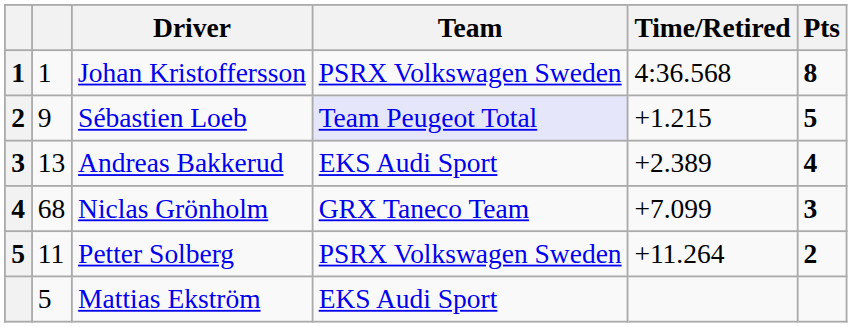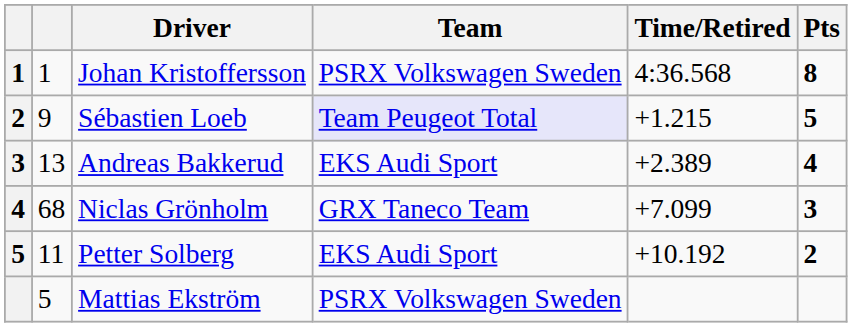 <table class=wikitable style="font-size:95%">
 <tr>
 <th></th>
 <th></th>
 <th>Driver</th>
 <th>Team</th>
 <th>Time/Retired</th>
 <th>Pts</th>
 </tr>
 <tr>
 <th>1</th>
 <td>1</td>
 <td> <a href='#'>Johan Kristoffersson</a></td>
 <td><a href='#'>PSRX Volkswagen Sweden</a></td>
 <td>4:36.568</td>
 <td><strong>8</strong></td>
 </tr>
 <tr>
 <th>2</th>
 <td>9</td>
 <td> <a href='#'>Sébastien Loeb</a></td>
 <td style="background: lavender;"><a href='#'>Team Peugeot Total</a></td>
 <td>+1.215</td>
 <td><strong>5</strong></td>
 </tr>
 <tr>
 <th>3</th>
 <td>13</td>
 <td> <a href='#'>Andreas Bakkerud</a></td>
 <td><a href='#'>EKS Audi Sport</a></td>
 <td>+2.389</td>
 <td><strong>4</strong></td>
 </tr>
 <tr>
 <th>4</th>
 <td>68</td>
 <td> <a href='#'>Niclas Grönholm</a></td>
 <td><a href='#'>GRX Taneco Team</a></td>
 <td>+7.099</td>
 <td><strong>3</strong></td>
 </tr>
 <tr>
 <th>5</th>
 <td>11</td>
 <td> <a href='#'>Petter Solberg</a></td>
-<td><a href='#'>PSRX Volkswagen Sweden</a></td>
-<td>+11.264</td>
+<td><a href='#'>EKS Audi Sport</a></td>
+<td>+10.192</td>
 <td><strong>2</strong></td>
 </tr>
 <tr>
 <th></th>
 <td>5</td>
 <td> <a href='#'>Mattias Ekström</a></td>
-<td><a href='#'>EKS Audi Sport</a></td>
+<td><a href='#'>PSRX Volkswagen Sweden</a></td>
 <td></td>
 <td></td>
 </tr>
 </table>
